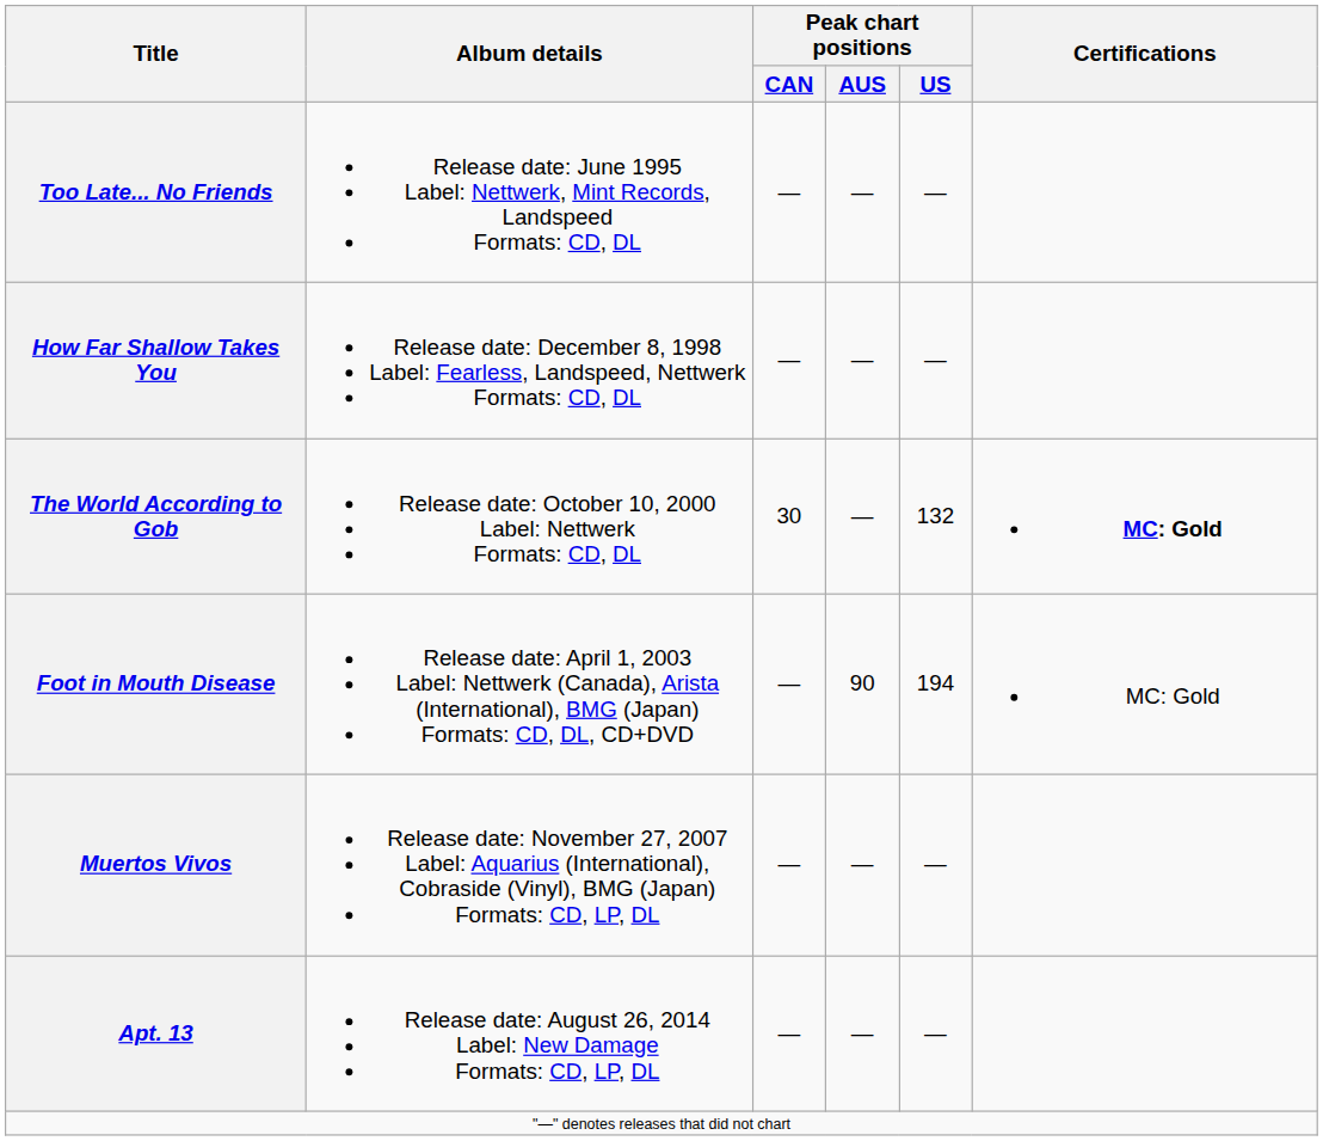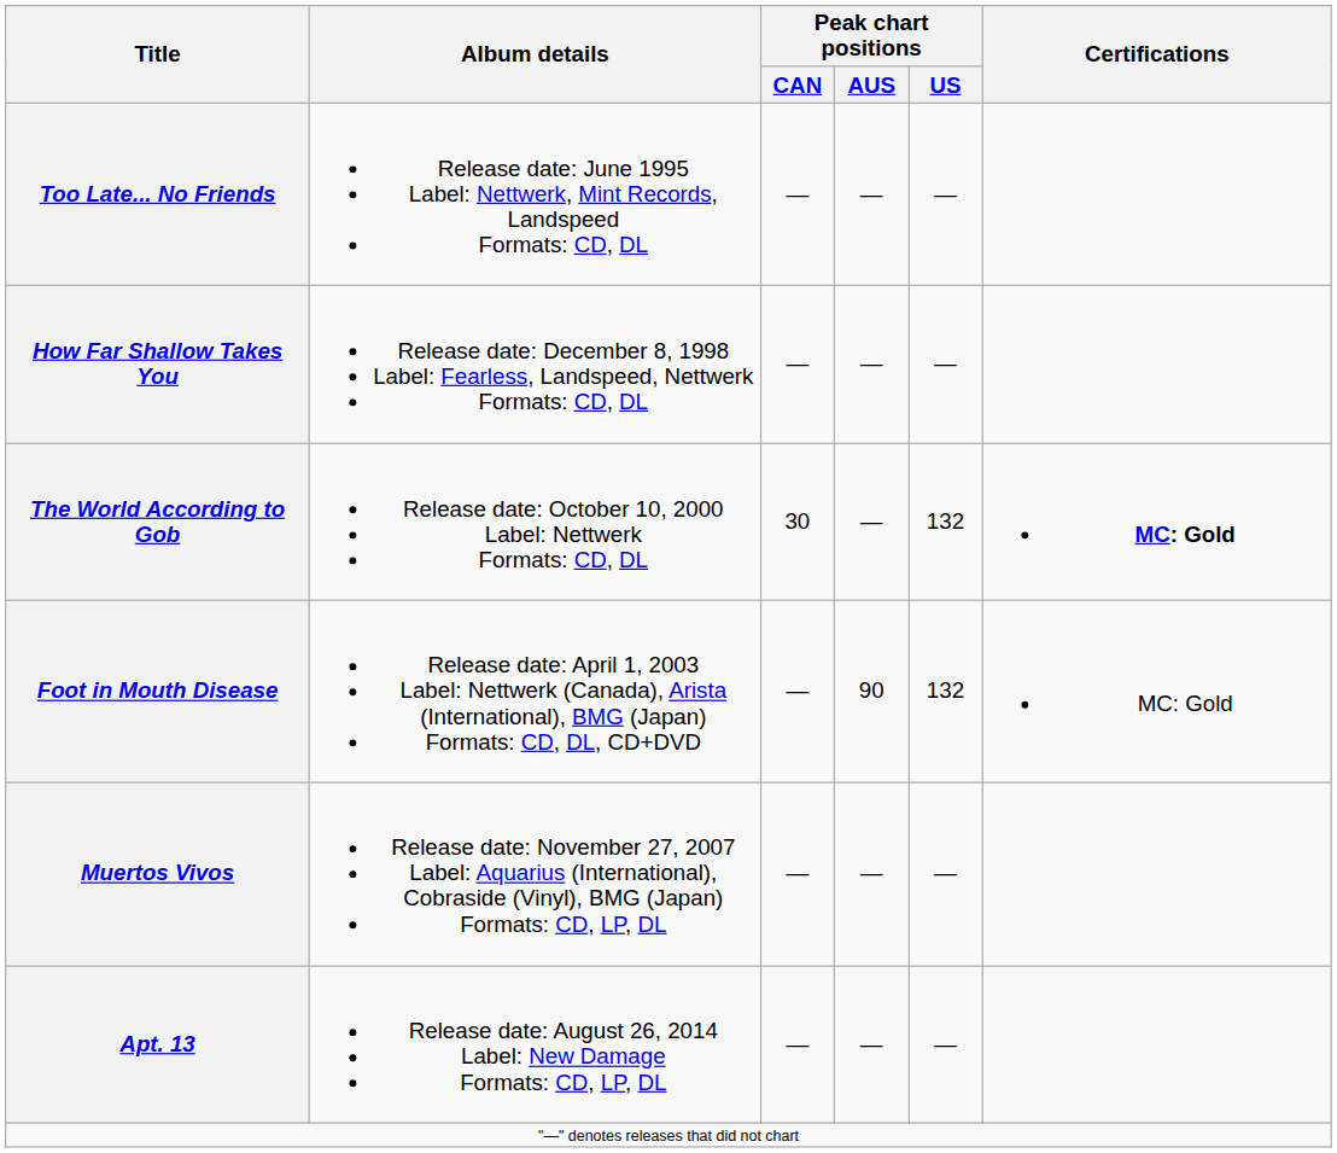 <table class="wikitable plainrowheaders" style="text-align:center;">
 <tr>
 <th scope="col" rowspan="2" style="width:13em;">Title</th>
 <th scope="col" rowspan="2" style="width:19.5em;">Album details</th>
 <th scope="col" colspan="3">Peak chart positions</th>
 <th scope="col" rowspan="2" style="width:15em;">Certifications</th>
 </tr>
 <tr>
 <th style="width:45px;"><a href='#'>CAN</a><br></th>
 <th style="width:45px;"><a href='#'>AUS</a><br></th>
 <th style="width:45px;"><a href='#'>US</a></th>
 </tr>
 <tr>
 <th scope="row"><em><a href='#'>Too Late... No Friends</a></em></th>
 <td><br><ul><li>Release date: June 1995</li><li>Label: <a href='#'>Nettwerk</a>, <a href='#'>Mint Records</a>, Landspeed</li><li>Formats: <a href='#'>CD</a>, <a href='#'>DL</a></li></ul></td>
 <td>—</td>
 <td>—</td>
 <td>—</td>
 <td></td>
 </tr>
 <tr>
 <th scope="row"><em><a href='#'>How Far Shallow Takes You</a></em></th>
 <td><br><ul><li>Release date: December 8, 1998</li><li>Label: <a href='#'>Fearless</a>, Landspeed, Nettwerk</li><li>Formats: <a href='#'>CD</a>, <a href='#'>DL</a></li></ul></td>
 <td>—</td>
 <td>—</td>
 <td>—</td>
 <td></td>
 </tr>
 <tr>
 <th scope="row"><em><a href='#'>The World According to Gob</a></em></th>
 <td><br><ul><li>Release date: October 10, 2000</li><li>Label: Nettwerk</li><li>Formats: <a href='#'>CD</a>, <a href='#'>DL</a></li></ul></td>
 <td>30</td>
 <td>—</td>
 <td>132</td>
 <td><strong><br><ul><li><a href='#'>MC</a>: Gold</li></ul></strong></td>
 </tr>
 <tr>
 <th scope="row"><em><a href='#'>Foot in Mouth Disease</a></em></th>
 <td><br><ul><li>Release date: April 1, 2003</li><li>Label: Nettwerk (Canada), <a href='#'>Arista</a> (International), <a href='#'>BMG</a> (Japan)</li><li>Formats: <a href='#'>CD</a>, <a href='#'>DL</a>, CD+DVD</li></ul></td>
 <td>—</td>
 <td>90</td>
-<td>194</td>
+<td>132</td>
 <td><br><ul><li>MC: Gold</li></ul></td>
 </tr>
 <tr>
 <th scope="row"><em><a href='#'>Muertos Vivos</a></em></th>
 <td><br><ul><li>Release date: November 27, 2007</li><li>Label: <a href='#'>Aquarius</a> (International), Cobraside (Vinyl), BMG (Japan)</li><li>Formats: <a href='#'>CD</a>, <a href='#'>LP</a>, <a href='#'>DL</a></li></ul></td>
 <td>—</td>
 <td>—</td>
 <td>—</td>
 <td></td>
 </tr>
 <tr>
 <th scope="row"><em><a href='#'>Apt. 13</a></em></th>
 <td><br><ul><li>Release date: August 26, 2014</li><li>Label: <a href='#'>New Damage</a></li><li>Formats: <a href='#'>CD</a>, <a href='#'>LP</a>, <a href='#'>DL</a></li></ul></td>
 <td>—</td>
 <td>—</td>
 <td>—</td>
 <td></td>
 </tr>
 <tr>
 <td colspan="15" style="font-size:8pt">"—" denotes releases that did not chart</td>
 </tr>
 </table>
